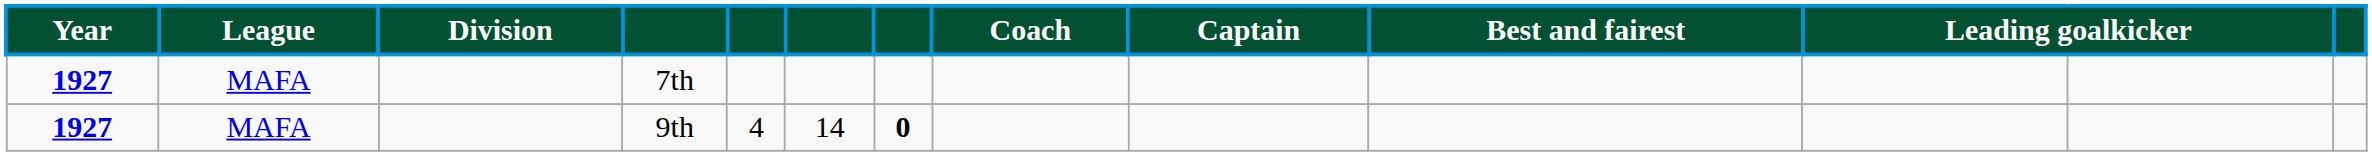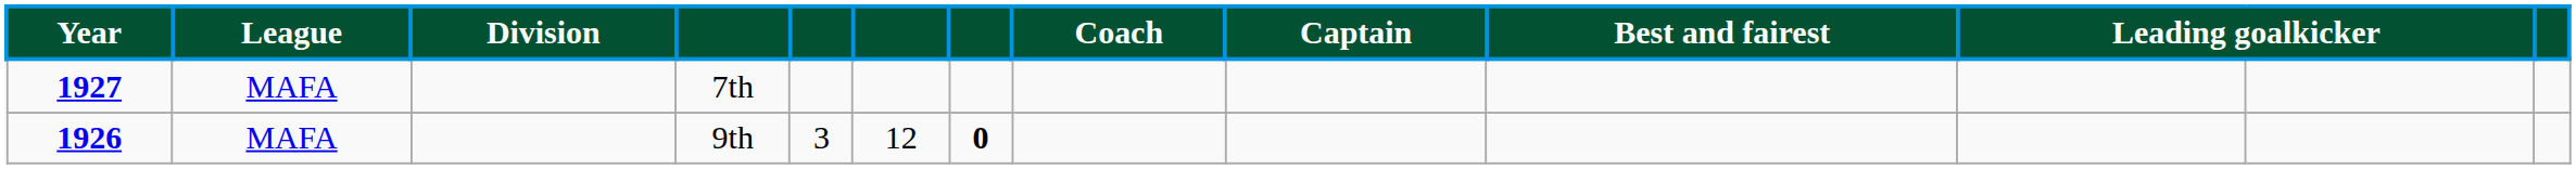 <table class="wikitable"; style="width:100%;">
 <tr>
 <th style="background:#025132; color:#FFFFFF; border:solid #0193DE 2px">Year</th>
 <th style="background:#025132; color:#FFFFFF; border:solid #0193DE 2px">League</th>
 <th style="background:#025132; color:#FFFFFF; border:solid #0193DE 2px">Division</th>
 <th style="background:#025132; color:#FFFFFF; border:solid #0193DE 2px"></th>
 <th style="background:#025132; color:#FFFFFF; border:solid #0193DE 2px"></th>
 <th style="background:#025132; color:#FFFFFF; border:solid #0193DE 2px"></th>
 <th style="background:#025132; color:#FFFFFF; border:solid #0193DE 2px"></th>
 <th style="background:#025132; color:#FFFFFF; border:solid #0193DE 2px">Coach</th>
 <th style="background:#025132; color:#FFFFFF; border:solid #0193DE 2px">Captain</th>
 <th style="background:#025132; color:#FFFFFF; border:solid #0193DE 2px">Best and fairest</th>
 <th colspan=2; style="background:#025132; color:#FFFFFF; border:solid #0193DE 2px">Leading goalkicker</th>
 <th style="background:#025132; color:#FFFFFF; border:solid #0193DE 2px"></th>
 </tr>
 <tr>
 <td align=center><strong><a href='#'>1927</a></strong></td>
 <td align=center><a href='#'>MAFA</a></td>
 <td align=center></td>
 <td align=center>7th</td>
 <td align=center></td>
 <td align=center></td>
 <td align=center></td>
 <td></td>
 <td></td>
 <td></td>
 <td></td>
 <td align=center></td>
 <td align=center></td>
 </tr>
 <tr>
-<td align=center><strong><a href='#'>1927</a></strong></td>
+<td align=center><strong><a href='#'>1926</a></strong></td>
 <td align=center><a href='#'>MAFA</a></td>
 <td align=center></td>
 <td align=center>9th</td>
-<td align=center>4</td>
-<td align=center>14</td>
+<td align=center>3</td>
+<td align=center>12</td>
 <td align=center><strong>0</strong></td>
 <td></td>
 <td></td>
 <td></td>
 <td></td>
 <td align=center></td>
 <td align=center></td>
 </tr>
 </table>
